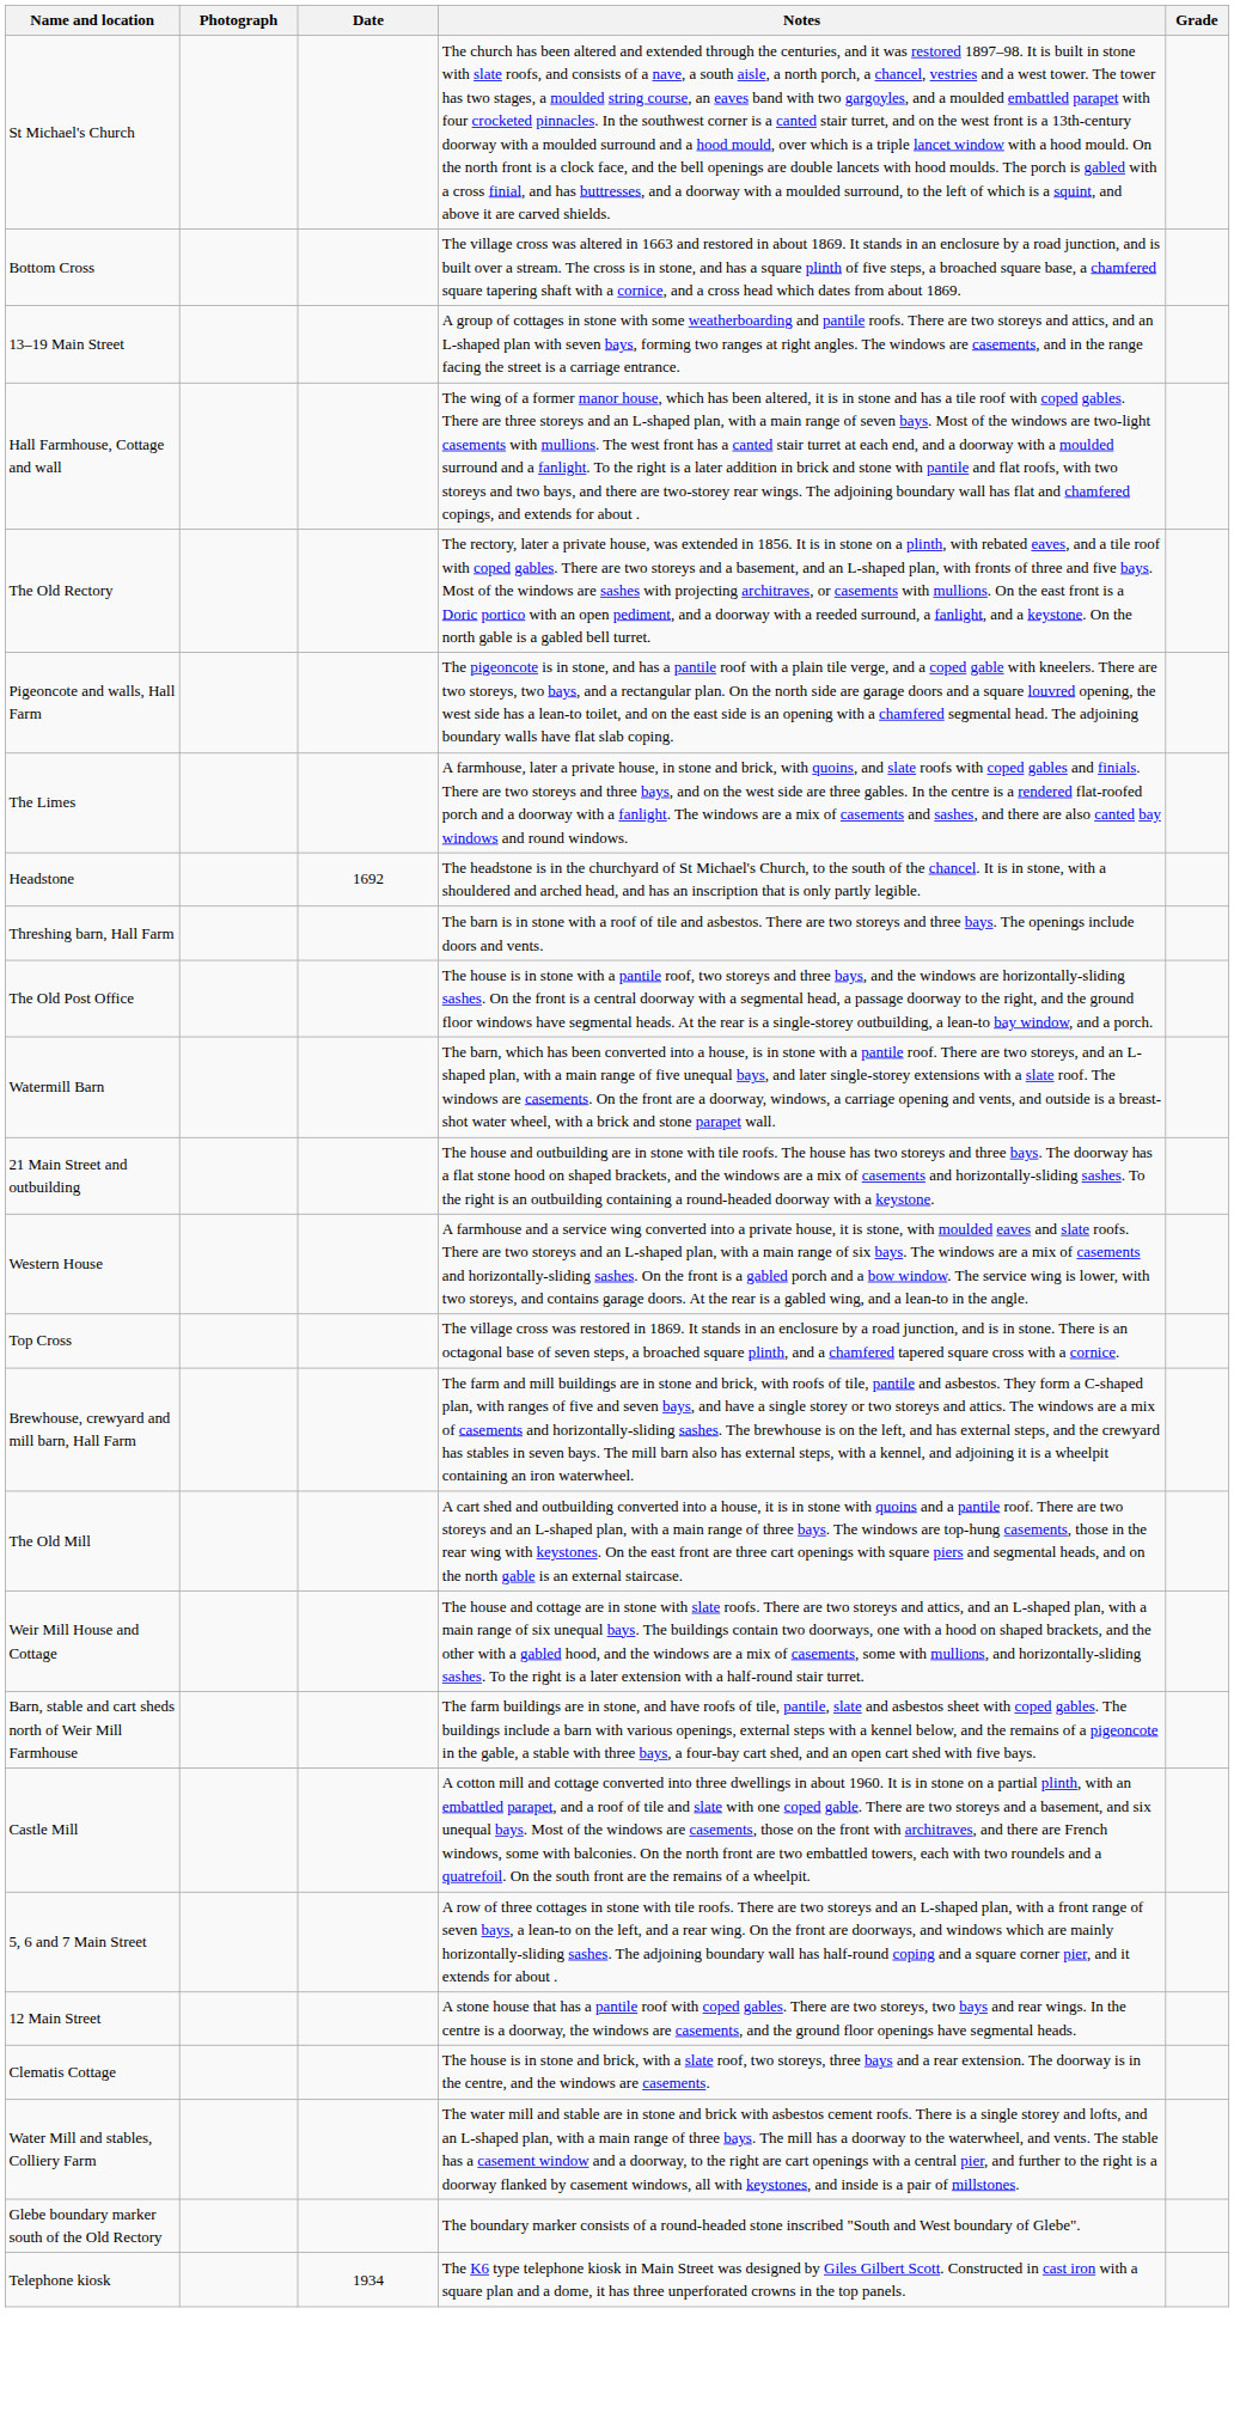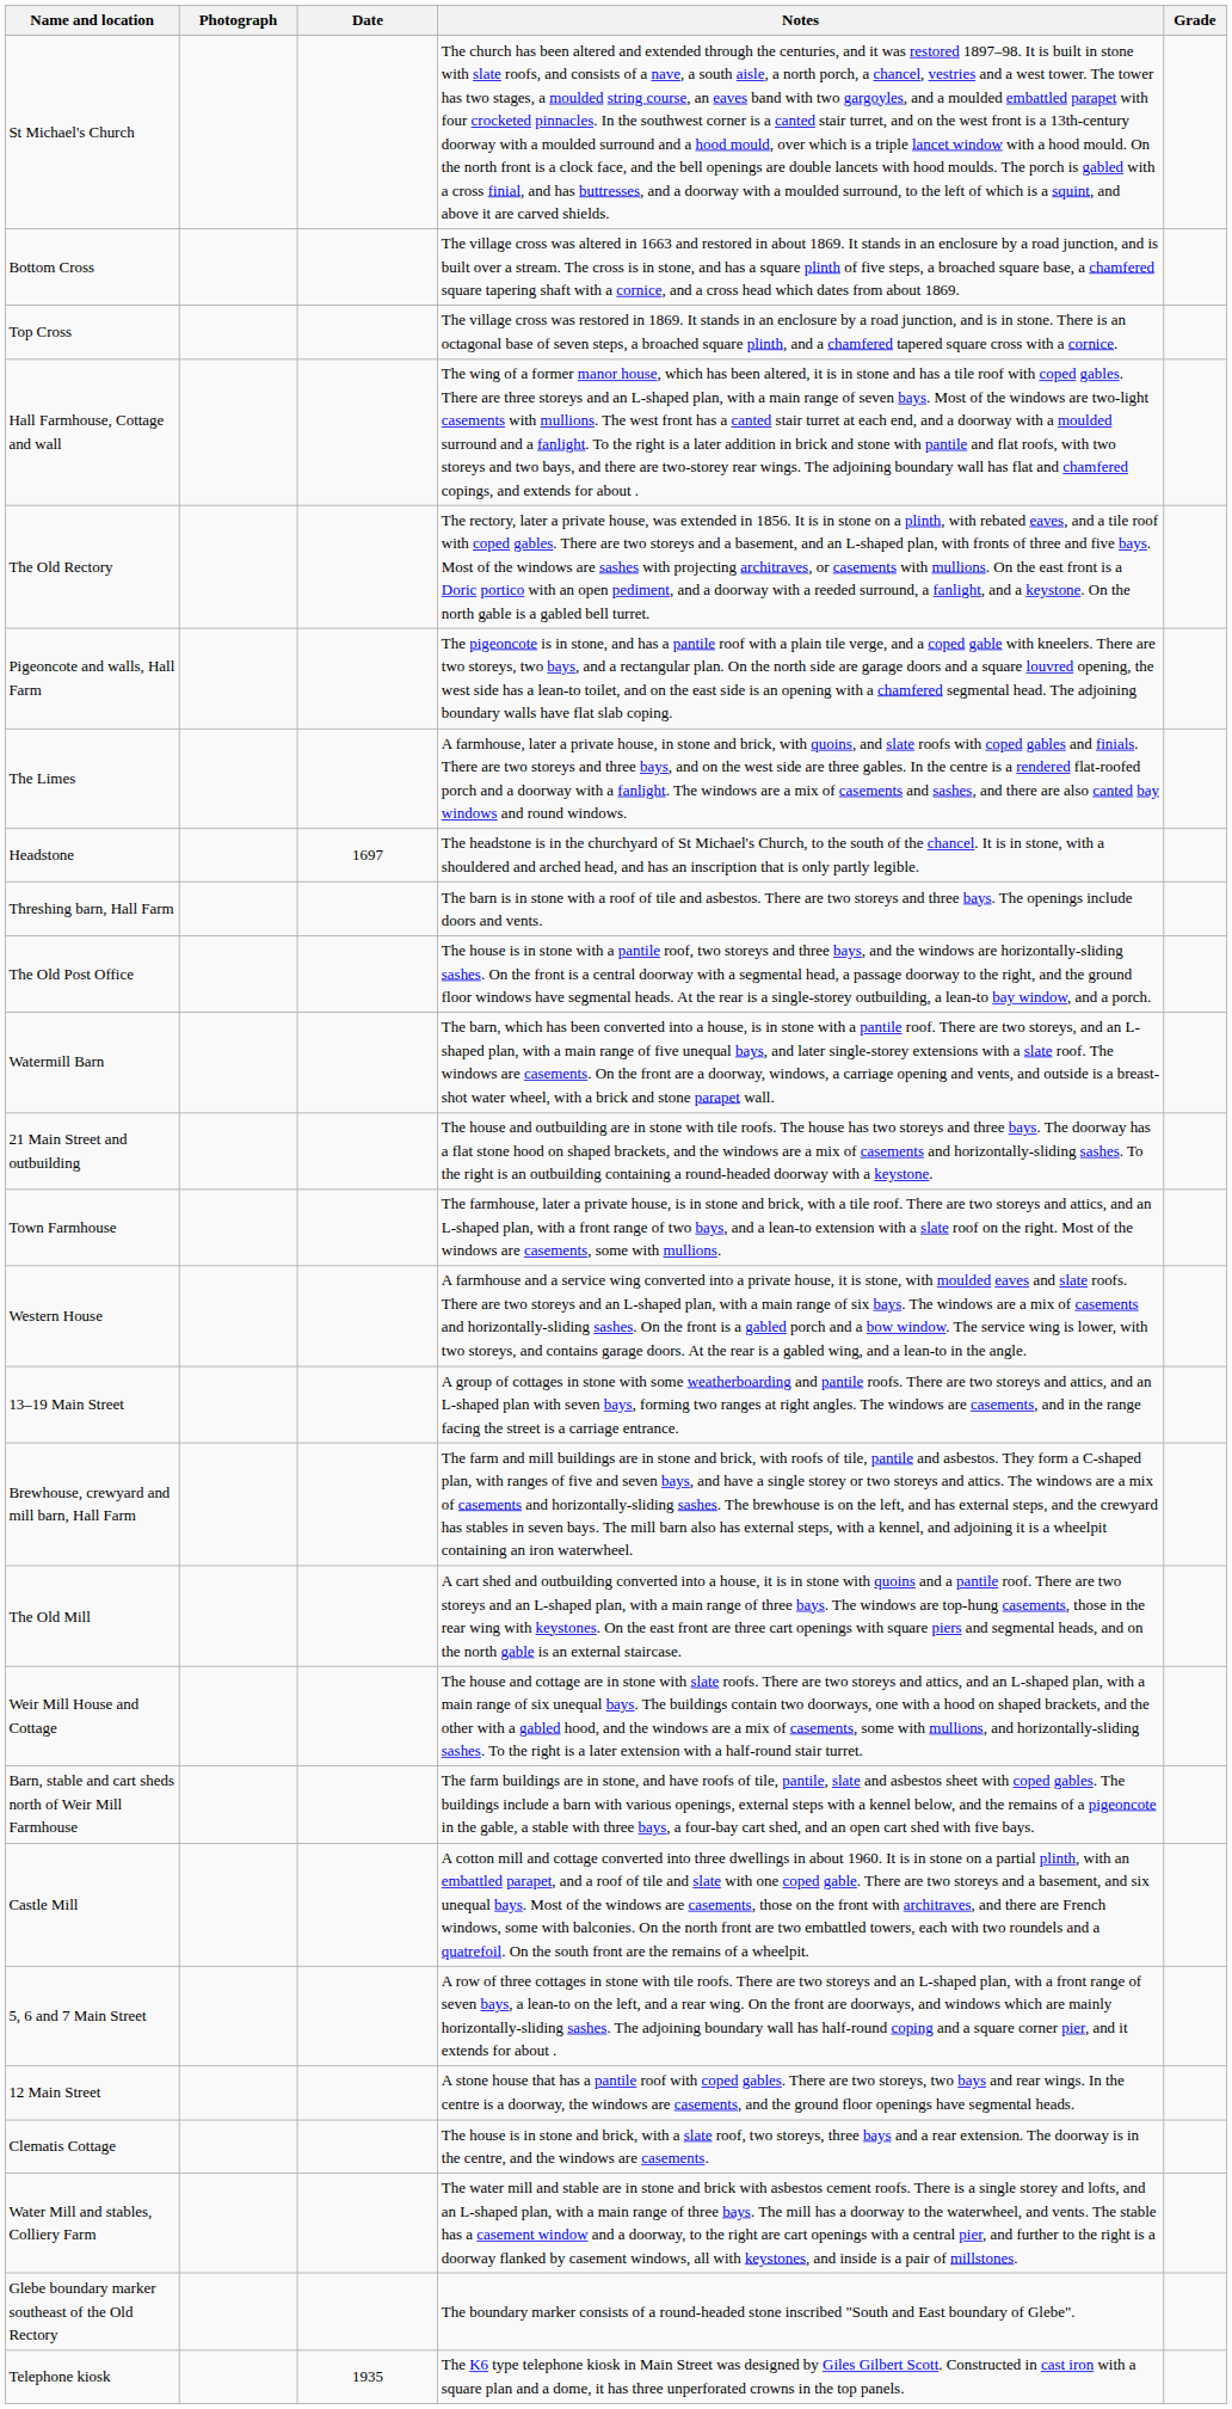 <table class="wikitable sortable plainrowheaders" style="width:100%; border:0px; text-align:left; line-height:150%">
 <tr>
 <th scope="col"  style="width:150px">Name and location</th>
 <th scope="col"  style="width:100px" class="unsortable">Photograph</th>
 <th scope="col"  style="width:120px">Date</th>
 <th scope="col"  style="width:650px" class="unsortable">Notes</th>
 <th scope="col"  style="width:50px">Grade</th>
 </tr>
 <tr>
 <td>St Michael's Church<br><small></small></td>
 <td></td>
 <td align="center"></td>
 <td>The church has been altered and extended through the centuries, and it was <a href='#'>restored</a> 1897–98.  It is built in stone with <a href='#'>slate</a> roofs, and consists of a <a href='#'>nave</a>, a south <a href='#'>aisle</a>, a north porch, a <a href='#'>chancel</a>, <a href='#'>vestries</a> and a west tower.  The tower has two stages, a <a href='#'>moulded</a> <a href='#'>string course</a>, an <a href='#'>eaves</a> band with two <a href='#'>gargoyles</a>, and a moulded <a href='#'>embattled</a> <a href='#'>parapet</a> with four <a href='#'>crocketed</a> <a href='#'>pinnacles</a>.  In the southwest corner is a <a href='#'>canted</a> stair turret, and on the west front is a 13th-century doorway with a moulded surround and a <a href='#'>hood mould</a>, over which is a triple <a href='#'>lancet window</a> with a hood mould.  On the north front is a clock face, and the bell openings are double lancets with hood moulds.  The porch is <a href='#'>gabled</a> with a cross <a href='#'>finial</a>, and has <a href='#'>buttresses</a>, and a doorway with a moulded surround, to the left of which is a <a href='#'>squint</a>, and above it are carved shields.</td>
 <td align="center" ></td>
 </tr>
 <tr>
 <td>Bottom Cross<br><small></small></td>
 <td></td>
 <td align="center"></td>
 <td>The village cross was altered in 1663 and restored in about 1869.  It stands in an enclosure by a road junction, and is built over a stream.  The cross is in stone, and has a square <a href='#'>plinth</a> of five steps, a broached square base, a <a href='#'>chamfered</a> square tapering shaft with a <a href='#'>cornice</a>, and a cross head which dates from about 1869.</td>
 <td align="center" ></td>
 </tr>
 <tr>
-<td>13–19 Main Street<br><small></small></td>
+<td>Top Cross<br><small></small></td>
 <td></td>
 <td align="center"></td>
-<td>A group of cottages in stone with some <a href='#'>weatherboarding</a> and <a href='#'>pantile</a> roofs.  There are two storeys and attics, and an L-shaped plan with seven <a href='#'>bays</a>, forming two ranges at right angles.  The windows are <a href='#'>casements</a>, and in the range facing the street is a carriage entrance.</td>
+<td>The village cross was restored in 1869.  It stands in an enclosure by a road junction, and is in stone.  There is an octagonal base of seven steps, a broached square <a href='#'>plinth</a>, and a <a href='#'>chamfered</a> tapered square cross with a <a href='#'>cornice</a>.</td>
 <td align="center" ></td>
 </tr>
 <tr>
 <td>Hall Farmhouse, Cottage and wall<br><small></small></td>
 <td></td>
 <td align="center"></td>
 <td>The wing of a former <a href='#'>manor house</a>, which has been altered, it is in stone and has a tile roof with <a href='#'>coped</a> <a href='#'>gables</a>.  There are three storeys and an L-shaped plan, with a main range of seven <a href='#'>bays</a>.  Most of the windows are two-light <a href='#'>casements</a> with <a href='#'>mullions</a>.  The west front has a <a href='#'>canted</a> stair turret at each end, and a doorway with a <a href='#'>moulded</a> surround and a <a href='#'>fanlight</a>.  To the right is a later addition in brick and stone with <a href='#'>pantile</a> and flat roofs, with two storeys and two bays, and there are two-storey rear wings.  The adjoining boundary wall has flat and <a href='#'>chamfered</a> copings, and extends for about .</td>
 <td align="center" ></td>
 </tr>
 <tr>
 <td>The Old Rectory<br><small></small></td>
 <td></td>
 <td align="center"></td>
 <td>The rectory, later a private house, was extended in 1856.  It is in stone on a <a href='#'>plinth</a>, with rebated <a href='#'>eaves</a>, and a tile roof with <a href='#'>coped</a> <a href='#'>gables</a>.  There are two storeys and a basement, and an L-shaped plan, with fronts of three and five <a href='#'>bays</a>.  Most of the windows are <a href='#'>sashes</a> with projecting <a href='#'>architraves</a>, or <a href='#'>casements</a> with <a href='#'>mullions</a>.  On the east front is a <a href='#'>Doric</a> <a href='#'>portico</a> with an open <a href='#'>pediment</a>, and a doorway with a reeded surround, a <a href='#'>fanlight</a>, and a <a href='#'>keystone</a>.  On the north gable is a gabled bell turret.</td>
 <td align="center" ></td>
 </tr>
 <tr>
 <td>Pigeoncote and walls, Hall Farm<br><small></small></td>
 <td></td>
 <td align="center"></td>
 <td>The <a href='#'>pigeoncote</a> is in stone, and has a <a href='#'>pantile</a> roof with a plain tile verge, and a <a href='#'>coped</a> <a href='#'>gable</a> with kneelers.  There are two storeys, two <a href='#'>bays</a>, and a rectangular plan. On the north side are garage doors and a square <a href='#'>louvred</a> opening, the west side has a lean-to toilet, and on the east side is an opening with a <a href='#'>chamfered</a> segmental head.  The adjoining boundary walls have flat slab coping.</td>
 <td align="center" ></td>
 </tr>
 <tr>
 <td>The Limes<br><small></small></td>
 <td></td>
 <td align="center"></td>
 <td>A farmhouse, later a private house, in stone and brick, with <a href='#'>quoins</a>, and <a href='#'>slate</a> roofs with <a href='#'>coped</a> <a href='#'>gables</a> and <a href='#'>finials</a>.  There are two storeys and three <a href='#'>bays</a>, and on the west side are three gables.  In the centre is a <a href='#'>rendered</a> flat-roofed porch and a doorway with a <a href='#'>fanlight</a>.  The windows are a mix of <a href='#'>casements</a> and <a href='#'>sashes</a>, and there are also <a href='#'>canted</a> <a href='#'>bay windows</a> and round windows.</td>
 <td align="center" ></td>
 </tr>
 <tr>
 <td>Headstone<br><small></small></td>
 <td></td>
-<td align="center">1692</td>
+<td align="center">1697</td>
 <td>The headstone is in the churchyard of St Michael's Church, to the south of the <a href='#'>chancel</a>.  It is in stone, with a shouldered and arched head, and has an inscription that is only partly legible.</td>
 <td align="center" ></td>
 </tr>
 <tr>
 <td>Threshing barn, Hall Farm<br><small></small></td>
 <td></td>
 <td align="center"></td>
 <td>The barn is in stone with a roof of tile and asbestos.  There are two storeys and three <a href='#'>bays</a>.  The openings include doors and vents.</td>
 <td align="center" ></td>
 </tr>
 <tr>
 <td>The Old Post Office<br><small></small></td>
 <td></td>
 <td align="center"></td>
 <td>The house is in stone with a <a href='#'>pantile</a> roof, two storeys and three <a href='#'>bays</a>, and the windows are horizontally-sliding <a href='#'>sashes</a>.  On the front is a central doorway with a segmental head, a passage doorway to the right, and the ground floor windows have segmental heads.  At the rear is a single-storey outbuilding, a lean-to <a href='#'>bay window</a>, and a porch.</td>
 <td align="center" ></td>
 </tr>
 <tr>
 <td>Watermill Barn<br><small></small></td>
 <td></td>
 <td align="center"></td>
 <td>The barn, which has been converted into a house, is in stone with a <a href='#'>pantile</a> roof.  There are two storeys, and an L-shaped plan, with a main range of five unequal <a href='#'>bays</a>, and later single-storey extensions with a <a href='#'>slate</a> roof.  The windows are <a href='#'>casements</a>.  On the front are a doorway, windows, a carriage opening and vents, and outside is a breast-shot water wheel, with a brick and stone <a href='#'>parapet</a> wall.</td>
 <td align="center" ></td>
 </tr>
 <tr>
 <td>21 Main Street and outbuilding<br><small></small></td>
 <td></td>
 <td align="center"></td>
 <td>The house and outbuilding are in stone with tile roofs.  The house has two storeys and three <a href='#'>bays</a>.  The doorway has a flat stone hood on shaped brackets, and the windows are a mix of <a href='#'>casements</a> and horizontally-sliding <a href='#'>sashes</a>.  To the right is an outbuilding containing a round-headed doorway with a <a href='#'>keystone</a>.</td>
 <td align="center" ></td>
 </tr>
 <tr>
+<td>Town Farmhouse<br><small></small></td>
+<td></td>
+<td align="center"></td>
+<td>The farmhouse, later a private house, is in stone and brick, with a tile roof.  There are two storeys and attics, and an L-shaped plan, with a front range of two <a href='#'>bays</a>, and a lean-to extension with a <a href='#'>slate</a> roof on the right.  Most of the windows are <a href='#'>casements</a>, some with <a href='#'>mullions</a>.</td>
+<td align="center" ></td>
+</tr>
+<tr>
 <td>Western House<br><small></small></td>
 <td></td>
 <td align="center"></td>
 <td>A farmhouse and a service wing converted into a private house, it is stone, with <a href='#'>moulded</a> <a href='#'>eaves</a> and <a href='#'>slate</a> roofs.  There are two storeys and an L-shaped plan, with a main range of six <a href='#'>bays</a>.   The windows are a mix of <a href='#'>casements</a> and horizontally-sliding <a href='#'>sashes</a>.  On the front is a <a href='#'>gabled</a> porch and a <a href='#'>bow window</a>. The service wing is lower, with two storeys, and contains garage doors.  At the rear is a gabled wing, and a lean-to in the angle.</td>
 <td align="center" ></td>
 </tr>
 <tr>
-<td>Top Cross<br><small></small></td>
+<td>13–19 Main Street<br><small></small></td>
 <td></td>
 <td align="center"></td>
-<td>The village cross was restored in 1869.  It stands in an enclosure by a road junction, and is in stone.  There is an octagonal base of seven steps, a broached square <a href='#'>plinth</a>, and a <a href='#'>chamfered</a> tapered square cross with a <a href='#'>cornice</a>.</td>
+<td>A group of cottages in stone with some <a href='#'>weatherboarding</a> and <a href='#'>pantile</a> roofs.  There are two storeys and attics, and an L-shaped plan with seven <a href='#'>bays</a>, forming two ranges at right angles.  The windows are <a href='#'>casements</a>, and in the range facing the street is a carriage entrance.</td>
 <td align="center" ></td>
 </tr>
 <tr>
 <td>Brewhouse, crewyard and mill barn, Hall Farm<br><small></small></td>
 <td></td>
 <td align="center"></td>
 <td>The farm and mill buildings are in stone and brick, with roofs of tile, <a href='#'>pantile</a> and asbestos.  They form a C-shaped plan, with ranges of five and seven <a href='#'>bays</a>, and have a single storey or two storeys and attics.  The windows are a mix of <a href='#'>casements</a> and horizontally-sliding <a href='#'>sashes</a>.  The brewhouse is on the left, and has external steps, and the crewyard has stables in seven bays.  The  mill barn also has external steps, with a kennel, and adjoining it is a wheelpit containing an iron waterwheel.</td>
 <td align="center" ></td>
 </tr>
 <tr>
 <td>The Old Mill<br><small></small></td>
 <td></td>
 <td align="center"></td>
 <td>A cart shed and outbuilding converted into a house, it is in stone with <a href='#'>quoins</a> and a <a href='#'>pantile</a> roof.  There are two storeys and an L-shaped plan, with a main range of three <a href='#'>bays</a>.  The windows are top-hung <a href='#'>casements</a>, those in the rear wing with <a href='#'>keystones</a>.  On the east front are three cart openings with square <a href='#'>piers</a> and segmental heads, and on the north <a href='#'>gable</a> is an external staircase.</td>
 <td align="center" ></td>
 </tr>
 <tr>
 <td>Weir Mill House and Cottage<br><small></small></td>
 <td></td>
 <td align="center"></td>
 <td>The house and cottage are in stone with <a href='#'>slate</a> roofs.  There are two storeys and attics, and an L-shaped plan, with a main range of six unequal <a href='#'>bays</a>.  The buildings contain two doorways, one with a hood on shaped brackets, and the other with a <a href='#'>gabled</a> hood, and the windows are a mix of <a href='#'>casements</a>, some with <a href='#'>mullions</a>, and horizontally-sliding <a href='#'>sashes</a>.  To the right is a later extension with a half-round stair turret.</td>
 <td align="center" ></td>
 </tr>
 <tr>
 <td>Barn, stable and cart sheds north of Weir Mill Farmhouse<br><small></small></td>
 <td></td>
 <td align="center"></td>
 <td>The farm buildings are in stone, and have roofs of tile, <a href='#'>pantile</a>, <a href='#'>slate</a> and asbestos sheet with <a href='#'>coped</a> <a href='#'>gables</a>.  The buildings include a barn with various openings, external steps with a kennel below, and the remains of a <a href='#'>pigeoncote</a> in the gable, a stable with three <a href='#'>bays</a>, a four-bay cart shed, and an open cart shed with five bays.</td>
 <td align="center" ></td>
 </tr>
 <tr>
 <td>Castle Mill<br><small></small></td>
 <td></td>
 <td align="center"></td>
 <td>A cotton mill and cottage converted into three dwellings in about 1960.  It is in stone on a partial <a href='#'>plinth</a>, with an <a href='#'>embattled</a> <a href='#'>parapet</a>, and a roof of tile and <a href='#'>slate</a> with one <a href='#'>coped</a> <a href='#'>gable</a>.  There are two storeys and a basement, and six unequal <a href='#'>bays</a>.  Most of the windows are <a href='#'>casements</a>, those on the front with <a href='#'>architraves</a>, and there are French windows, some with balconies.  On the north front are two embattled towers, each with two roundels and a <a href='#'>quatrefoil</a>.  On the south front are the remains of a wheelpit.</td>
 <td align="center" ></td>
 </tr>
 <tr>
 <td>5, 6 and 7 Main Street<br><small></small></td>
 <td></td>
 <td align="center"></td>
 <td>A row of three cottages in stone with tile roofs.  There are two storeys and an L-shaped plan, with a front range of seven <a href='#'>bays</a>, a lean-to on the left, and a rear wing.  On the front are doorways, and windows which are mainly horizontally-sliding <a href='#'>sashes</a>.  The adjoining boundary wall has half-round <a href='#'>coping</a> and a square corner <a href='#'>pier</a>, and it extends for about .</td>
 <td align="center" ></td>
 </tr>
 <tr>
 <td>12 Main Street<br><small></small></td>
 <td></td>
 <td align="center"></td>
 <td>A stone house that has a <a href='#'>pantile</a> roof with <a href='#'>coped</a> <a href='#'>gables</a>.  There are two storeys, two <a href='#'>bays</a> and rear wings.  In the centre is a doorway, the windows are <a href='#'>casements</a>, and the ground floor openings have segmental heads.</td>
 <td align="center" ></td>
 </tr>
 <tr>
 <td>Clematis Cottage<br><small></small></td>
 <td></td>
 <td align="center"></td>
 <td>The house is in stone and brick, with a <a href='#'>slate</a> roof, two storeys, three <a href='#'>bays</a> and a rear extension.  The doorway is in the centre, and the windows are <a href='#'>casements</a>.</td>
 <td align="center" ></td>
 </tr>
 <tr>
 <td>Water Mill and stables, Colliery Farm<br><small></small></td>
 <td></td>
 <td align="center"></td>
 <td>The water mill and stable are in stone and brick with asbestos cement roofs.  There is a single storey and lofts, and an L-shaped plan, with a main range of three <a href='#'>bays</a>.  The mill has a doorway to the waterwheel, and vents.  The stable has a <a href='#'>casement window</a> and a doorway, to the right are cart openings with a central <a href='#'>pier</a>, and further to the right is a doorway flanked by casement windows, all with <a href='#'>keystones</a>, and inside is a pair of <a href='#'>millstones</a>.</td>
 <td align="center" ></td>
 </tr>
 <tr>
-<td>Glebe boundary marker south of the Old Rectory<br><small></small></td>
+<td>Glebe boundary marker southeast of the Old Rectory<br><small></small></td>
 <td></td>
 <td align="center"></td>
-<td>The boundary marker consists of a round-headed stone inscribed "South and West boundary of Glebe".</td>
+<td>The boundary marker consists of a round-headed stone inscribed "South and East boundary of Glebe".</td>
 <td align="center" ></td>
 </tr>
 <tr>
 <td>Telephone kiosk<br><small></small></td>
 <td></td>
-<td align="center">1934</td>
+<td align="center">1935</td>
 <td>The <a href='#'>K6</a> type telephone kiosk in Main Street was designed by <a href='#'>Giles Gilbert Scott</a>.  Constructed in <a href='#'>cast iron</a> with a square plan and a dome, it has three unperforated crowns in the top panels.</td>
 <td align="center" ></td>
 </tr>
 <tr>
 </tr>
 </table>
